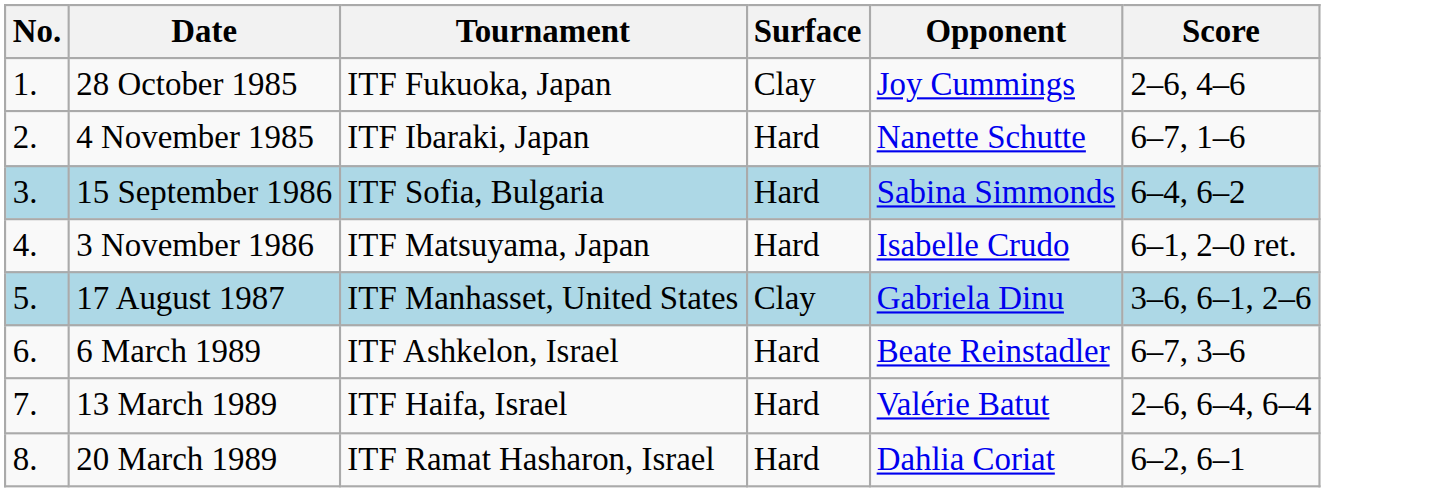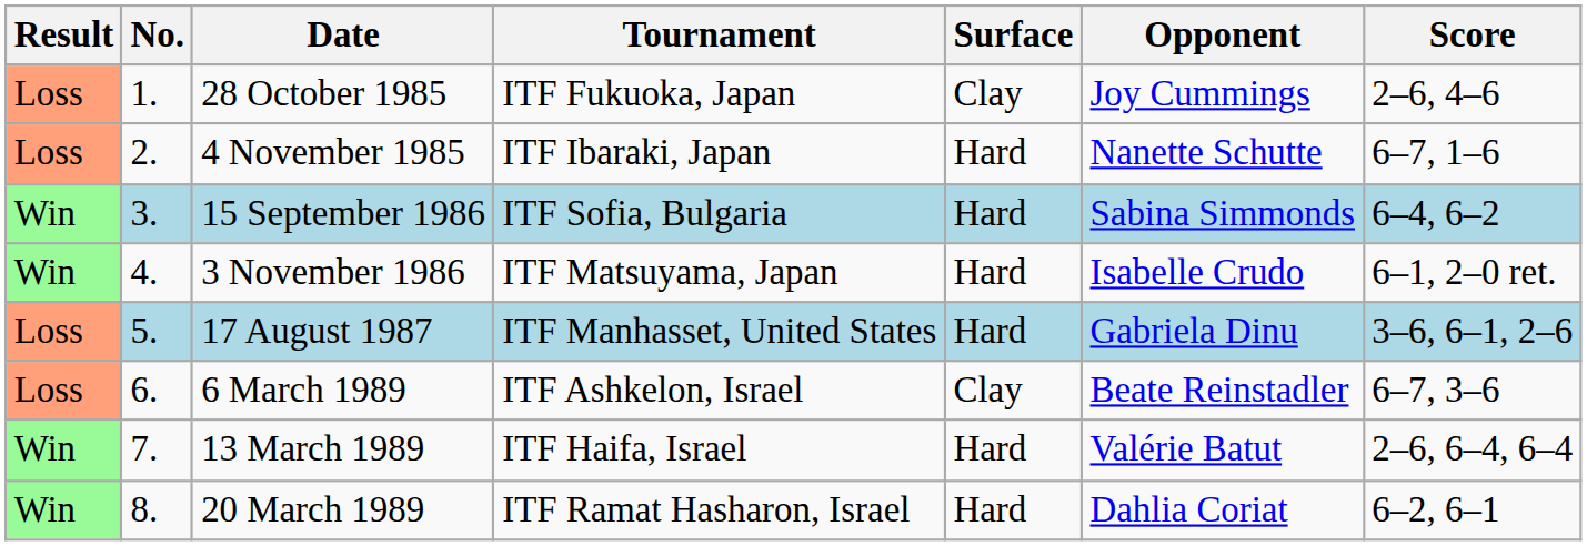 <table class="sortable wikitable" style=font-size:97%>
 <tr bgcolor="#eeeeee">
+<th>Result</th>
 <th>No.</th>
 <th>Date</th>
 <th>Tournament</th>
 <th>Surface</th>
 <th>Opponent</th>
 <th class="unsortable">Score</th>
 </tr>
 <tr>
+<td style="background:#ffa07a;">Loss</td>
 <td>1.</td>
 <td>28 October 1985</td>
 <td>ITF Fukuoka, Japan</td>
 <td>Clay</td>
 <td> <a href='#'>Joy Cummings</a></td>
 <td>2–6, 4–6</td>
 </tr>
 <tr>
+<td style="background:#ffa07a;">Loss</td>
 <td>2.</td>
 <td>4 November 1985</td>
 <td>ITF Ibaraki, Japan</td>
 <td>Hard</td>
 <td> <a href='#'>Nanette Schutte</a></td>
 <td>6–7, 1–6</td>
 </tr>
 <tr style="background:lightblue;">
+<td style="background:#98fb98;">Win</td>
 <td>3.</td>
 <td>15 September 1986</td>
 <td>ITF Sofia, Bulgaria</td>
 <td>Hard</td>
 <td> <a href='#'>Sabina Simmonds</a></td>
 <td>6–4, 6–2</td>
 </tr>
 <tr>
+<td style="background:#98fb98;">Win</td>
 <td>4.</td>
 <td>3 November 1986</td>
 <td>ITF Matsuyama, Japan</td>
 <td>Hard</td>
 <td> <a href='#'>Isabelle Crudo</a></td>
 <td>6–1, 2–0 ret.</td>
 </tr>
 <tr style="background:lightblue;">
+<td style="background:#ffa07a;">Loss</td>
 <td>5.</td>
 <td>17 August 1987</td>
 <td>ITF Manhasset, United States</td>
-<td>Clay</td>
+<td>Hard</td>
 <td> <a href='#'>Gabriela Dinu</a></td>
 <td>3–6, 6–1, 2–6</td>
 </tr>
 <tr>
+<td style="background:#ffa07a;">Loss</td>
 <td>6.</td>
 <td>6 March 1989</td>
 <td>ITF Ashkelon, Israel</td>
-<td>Hard</td>
+<td>Clay</td>
 <td> <a href='#'>Beate Reinstadler</a></td>
 <td>6–7, 3–6</td>
 </tr>
 <tr>
+<td style="background:#98fb98;">Win</td>
 <td>7.</td>
 <td>13 March 1989</td>
 <td>ITF Haifa, Israel</td>
 <td>Hard</td>
 <td> <a href='#'>Valérie Batut</a></td>
 <td>2–6, 6–4, 6–4</td>
 </tr>
 <tr>
+<td style="background:#98fb98;">Win</td>
 <td>8.</td>
 <td>20 March 1989</td>
 <td>ITF Ramat Hasharon, Israel</td>
 <td>Hard</td>
 <td> <a href='#'>Dahlia Coriat</a></td>
 <td>6–2, 6–1</td>
 </tr>
 </table>
